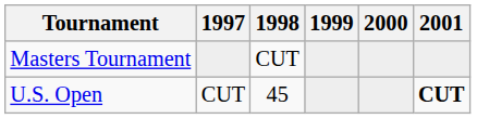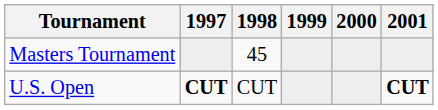 <table class="wikitable" style="font-size:95%;text-align:center;">
 <tr>
 <th>Tournament</th>
 <th>1997</th>
 <th>1998</th>
 <th>1999</th>
 <th>2000</th>
 <th>2001</th>
 </tr>
 <tr>
 <td align=left><a href='#'>Masters Tournament</a></td>
 <td style="background:#eeeeee;"></td>
-<td>CUT</td>
+<td>45</td>
 <td style="background:#eeeeee;"></td>
 <td style="background:#eeeeee;"></td>
 <td style="background:#eeeeee;"></td>
 </tr>
 <tr>
 <td align=left><a href='#'>U.S. Open</a></td>
+<td><strong>CUT</strong></td>
 <td>CUT</td>
-<td>45</td>
 <td style="background:#eeeeee;"></td>
 <td style="background:#eeeeee;"></td>
 <td><strong>CUT</strong></td>
 </tr>
 </table>
